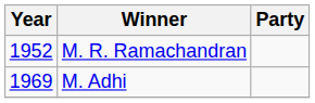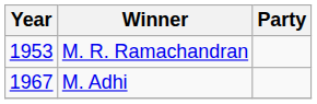 <table class="wikitable sortable">
 <tr>
 <th>Year</th>
 <th>Winner</th>
 <th colspan="2">Party</th>
 </tr>
 <tr>
-<td><a href='#'>1952</a></td>
+<td><a href='#'>1953</a></td>
 <td><a href='#'>M. R. Ramachandran</a></td>
 <td></td>
 </tr>
 <tr>
-<td><a href='#'>1969</a></td>
+<td><a href='#'>1967</a></td>
 <td><a href='#'>M. Adhi</a></td>
 <td></td>
 </tr>
 <tr>
 </tr>
 </table>
